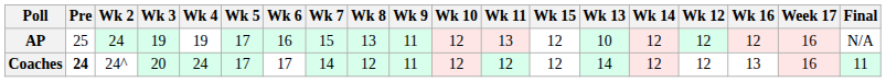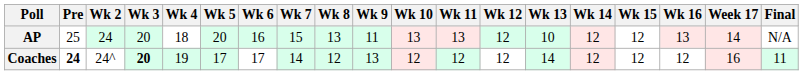 <table class="wikitable" style="white-space:nowrap;">
 <tr>
 <th>Poll</th>
 <th>Pre</th>
 <th>Wk 2</th>
 <th>Wk 3</th>
 <th>Wk 4</th>
 <th>Wk 5</th>
 <th>Wk 6</th>
 <th>Wk 7</th>
 <th>Wk 8</th>
 <th>Wk 9</th>
 <th>Wk 10</th>
 <th>Wk 11</th>
-<th>Wk 15</th>
+<th>Wk 12</th>
 <th>Wk 13</th>
 <th>Wk 14</th>
-<th>Wk 12</th>
+<th>Wk 15</th>
 <th>Wk 16</th>
 <th>Week 17</th>
 <th>Final</th>
 </tr>
 <tr style="text-align:center;">
 <th>AP</th>
 <td style="background:#FFF;">25</td>
 <td style="background:#D8FFEB;">24</td>
-<td style="background:#D8FFEB;">19</td>
-<td style="background:#FFF;">19</td>
-<td style="background:#D8FFEB;">17</td>
+<td style="background:#D8FFEB;">20</td>
+<td style="background:#FFF;">18</td>
+<td style="background:#D8FFEB;">20</td>
 <td style="background:#D8FFEB;">16</td>
 <td style="background:#D8FFEB;">15</td>
 <td style="background:#D8FFEB;">13</td>
 <td style="background:#D8FFEB;">11</td>
-<td style="background:#FFE6E6;">12</td>
 <td style="background:#FFE6E6;">13</td>
-<td style="background:#FFF;">12</td>
+<td style="background:#FFE6E6;">13</td>
+<td style="background:#D8FFEB;">12</td>
 <td style="background:#D8FFEB;">10</td>
 <td style="background:#FFE6E6;">12</td>
-<td style="background:#D8FFEB;">12</td>
-<td style="background:#FFE6E6;">12</td>
-<td style="background:#FFE6E6;">16</td>
+<td style="background:#FFF;">12</td>
+<td style="background:#FFE6E6;">13</td>
+<td style="background:#FFE6E6;">14</td>
 <td style="background:#FFF;">N/A</td>
 </tr>
 <tr style="text-align:center;">
 <th>Coaches</th>
 <td style="background:#FFF;"><strong>24</strong></td>
 <td style="background:#FFF;">24^</td>
-<td style="background:#D8FFEB;">20</td>
-<td style="background:#D8FFEB;">24</td>
+<td style="background:#D8FFEB;"><strong>20</strong></td>
+<td style="background:#D8FFEB;">19</td>
 <td style="background:#D8FFEB;">17</td>
 <td style="background:#FFF;">17</td>
 <td style="background:#D8FFEB;">14</td>
 <td style="background:#D8FFEB;">12</td>
-<td style="background:#D8FFEB;">11</td>
+<td style="background:#D8FFEB;">13</td>
 <td style="background:#FFE6E6;">12</td>
 <td style="background:#D8FFEB;">12</td>
 <td style="background:#FFF;">12</td>
 <td style="background:#D8FFEB;">14</td>
 <td style="background:#FFE6E6;">12</td>
 <td style="background:#FFF;">12</td>
-<td style="background:#FFF;">13</td>
+<td style="background:#FFF;">12</td>
 <td style="background:#FFE6E6;">16</td>
 <td style="background:#D8FFEB;">11</td>
 </tr>
 </table>
